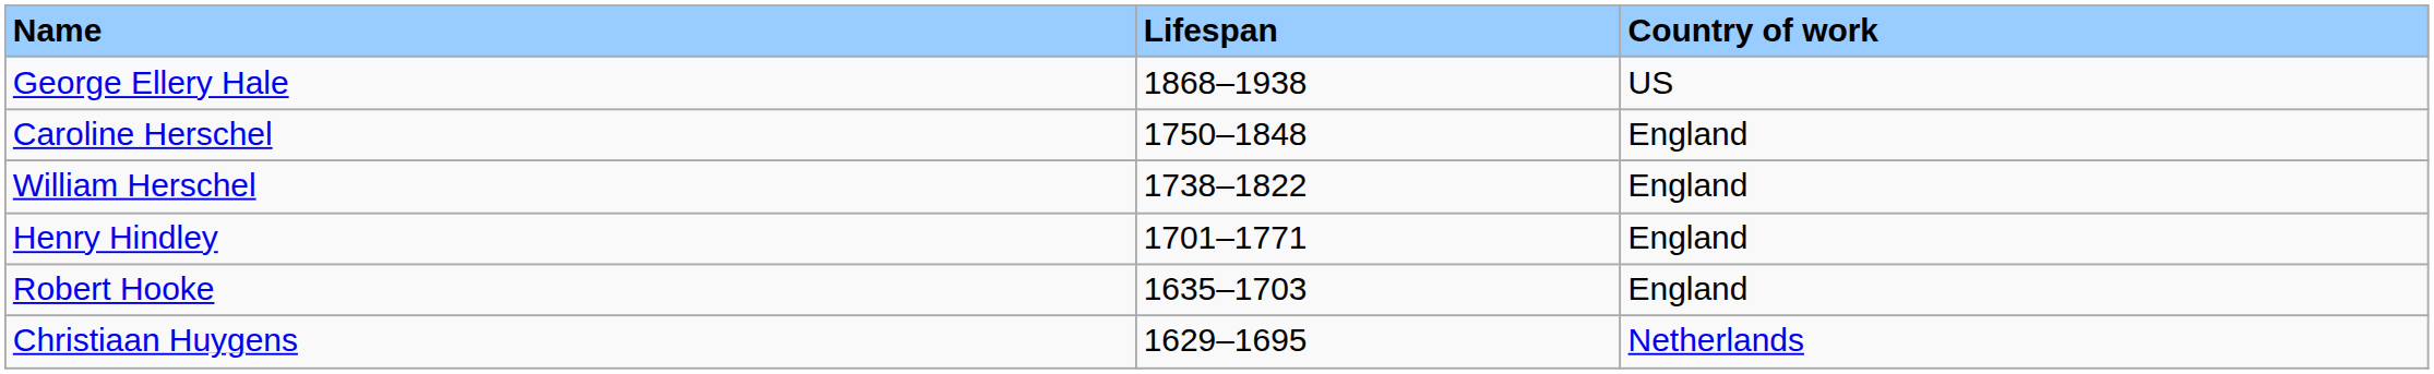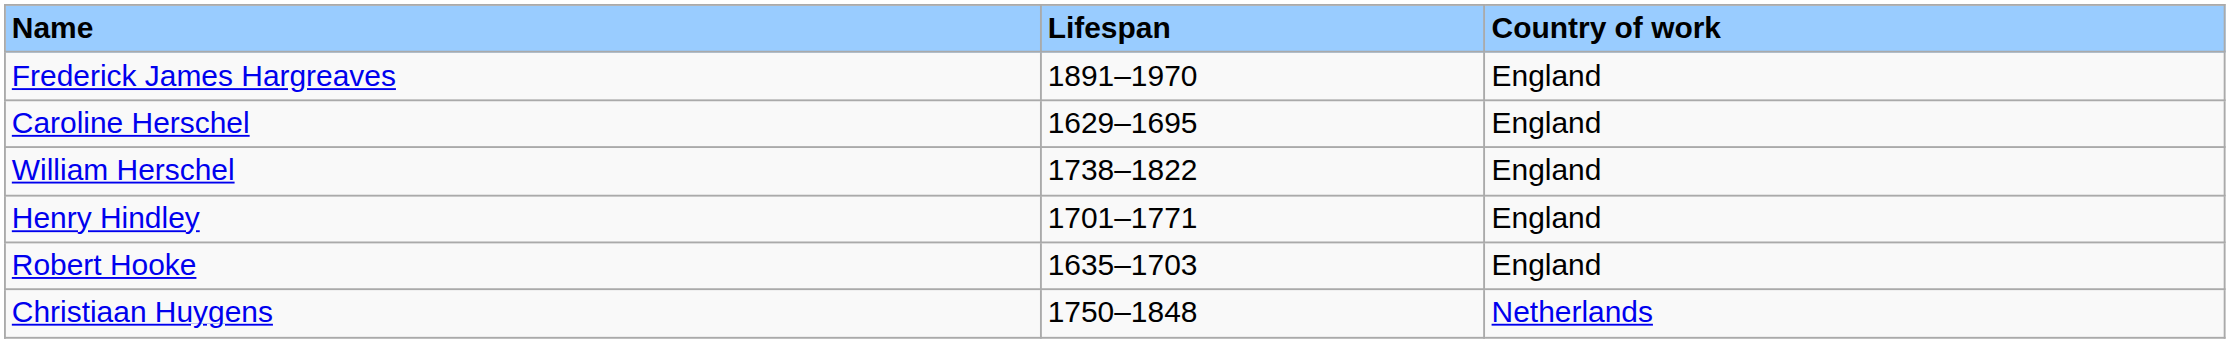 <table class="wikitable" style="width:75%; background:light blue; color:black">
 <tr>
 <td width="35%" bgcolor="#99ccff"><strong>Name</strong></td>
 <td width="15%" bgcolor="#99ccff"><strong> Lifespan</strong></td>
 <td width="25%" bgcolor="#99ccff"><strong> Country of work </strong></td>
 </tr>
 <tr>
-<td><a href='#'>George Ellery Hale</a></td>
-<td>1868–1938</td>
-<td>US</td>
+<td><a href='#'>Frederick James Hargreaves</a></td>
+<td>1891–1970</td>
+<td>England</td>
 </tr>
 <tr>
 <td><a href='#'>Caroline Herschel</a></td>
-<td>1750–1848</td>
+<td>1629–1695</td>
 <td>England</td>
 </tr>
 <tr>
 <td><a href='#'>William Herschel</a></td>
 <td>1738–1822</td>
 <td>England</td>
 </tr>
 <tr>
 <td><a href='#'>Henry Hindley</a></td>
 <td>1701–1771</td>
 <td>England</td>
 </tr>
 <tr>
 <td><a href='#'>Robert Hooke</a></td>
 <td>1635–1703</td>
 <td>England</td>
 </tr>
 <tr>
 <td><a href='#'>Christiaan Huygens</a></td>
-<td>1629–1695</td>
+<td>1750–1848</td>
 <td><a href='#'>Netherlands</a></td>
 </tr>
 </table>
